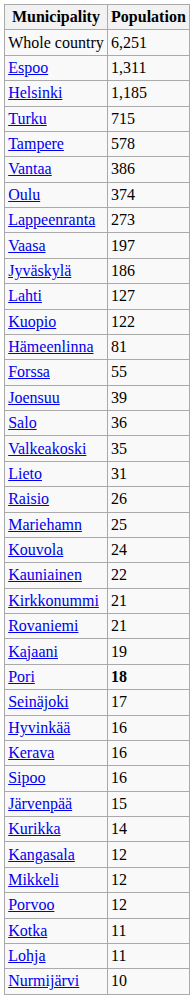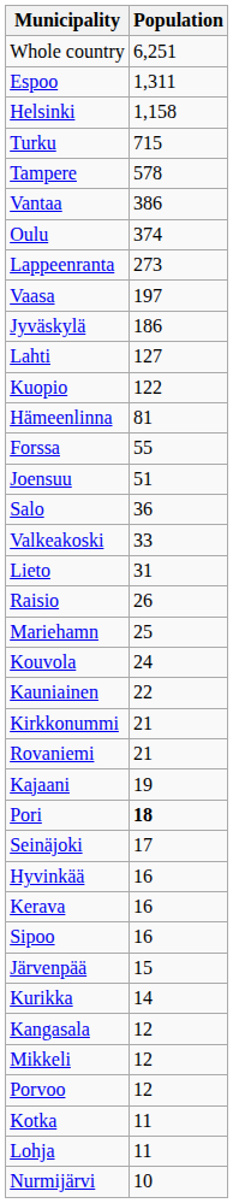 <table role="presentation" class="wikitable sortable mw-collapsible mw-collapsed">
 <tr>
 <th>Municipality</th>
 <th>Population</th>
 </tr>
 <tr>
 <td>Whole country</td>
 <td>6,251</td>
 </tr>
 <tr>
 <td><a href='#'>Espoo</a></td>
 <td>1,311</td>
 </tr>
 <tr>
 <td><a href='#'>Helsinki</a></td>
-<td>1,185</td>
+<td>1,158</td>
 </tr>
 <tr>
 <td><a href='#'>Turku</a></td>
 <td>715</td>
 </tr>
 <tr>
 <td><a href='#'>Tampere</a></td>
 <td>578</td>
 </tr>
 <tr>
 <td><a href='#'>Vantaa</a></td>
 <td>386</td>
 </tr>
 <tr>
 <td><a href='#'>Oulu</a></td>
 <td>374</td>
 </tr>
 <tr>
 <td><a href='#'>Lappeenranta</a></td>
 <td>273</td>
 </tr>
 <tr>
 <td><a href='#'>Vaasa</a></td>
 <td>197</td>
 </tr>
 <tr>
 <td><a href='#'>Jyväskylä</a></td>
 <td>186</td>
 </tr>
 <tr>
 <td><a href='#'>Lahti</a></td>
 <td>127</td>
 </tr>
 <tr>
 <td><a href='#'>Kuopio</a></td>
 <td>122</td>
 </tr>
 <tr>
 <td><a href='#'>Hämeenlinna</a></td>
 <td>81</td>
 </tr>
 <tr>
 <td><a href='#'>Forssa</a></td>
 <td>55</td>
 </tr>
 <tr>
 <td><a href='#'>Joensuu</a></td>
-<td>39</td>
+<td>51</td>
 </tr>
 <tr>
 <td><a href='#'>Salo</a></td>
 <td>36</td>
 </tr>
 <tr>
 <td><a href='#'>Valkeakoski</a></td>
-<td>35</td>
+<td>33</td>
 </tr>
 <tr>
 <td><a href='#'>Lieto</a></td>
 <td>31</td>
 </tr>
 <tr>
 <td><a href='#'>Raisio</a></td>
 <td>26</td>
 </tr>
 <tr>
 <td><a href='#'>Mariehamn</a></td>
 <td>25</td>
 </tr>
 <tr>
 <td><a href='#'>Kouvola</a></td>
 <td>24</td>
 </tr>
 <tr>
 <td><a href='#'>Kauniainen</a></td>
 <td>22</td>
 </tr>
 <tr>
 <td><a href='#'>Kirkkonummi</a></td>
 <td>21</td>
 </tr>
 <tr>
 <td><a href='#'>Rovaniemi</a></td>
 <td>21</td>
 </tr>
 <tr>
 <td><a href='#'>Kajaani</a></td>
 <td>19</td>
 </tr>
 <tr>
 <td><a href='#'>Pori</a></td>
 <td><strong>18</strong></td>
 </tr>
 <tr>
 <td><a href='#'>Seinäjoki</a></td>
 <td>17</td>
 </tr>
 <tr>
 <td><a href='#'>Hyvinkää</a></td>
 <td>16</td>
 </tr>
 <tr>
 <td><a href='#'>Kerava</a></td>
 <td>16</td>
 </tr>
 <tr>
 <td><a href='#'>Sipoo</a></td>
 <td>16</td>
 </tr>
 <tr>
 <td><a href='#'>Järvenpää</a></td>
 <td>15</td>
 </tr>
 <tr>
 <td><a href='#'>Kurikka</a></td>
 <td>14</td>
 </tr>
 <tr>
 <td><a href='#'>Kangasala</a></td>
 <td>12</td>
 </tr>
 <tr>
 <td><a href='#'>Mikkeli</a></td>
 <td>12</td>
 </tr>
 <tr>
 <td><a href='#'>Porvoo</a></td>
 <td>12</td>
 </tr>
 <tr>
 <td><a href='#'>Kotka</a></td>
 <td>11</td>
 </tr>
 <tr>
 <td><a href='#'>Lohja</a></td>
 <td>11</td>
 </tr>
 <tr>
 <td><a href='#'>Nurmijärvi</a></td>
 <td>10</td>
 </tr>
 </table>
